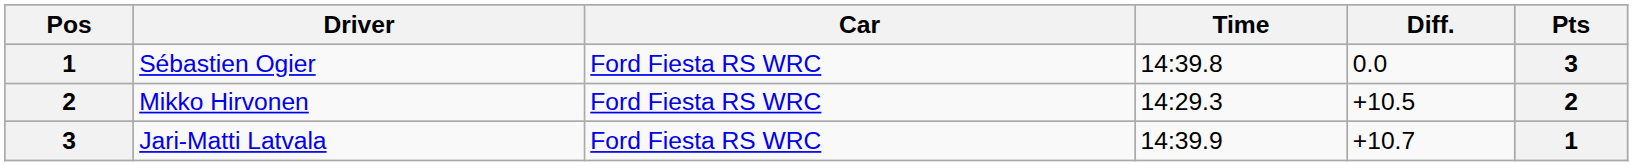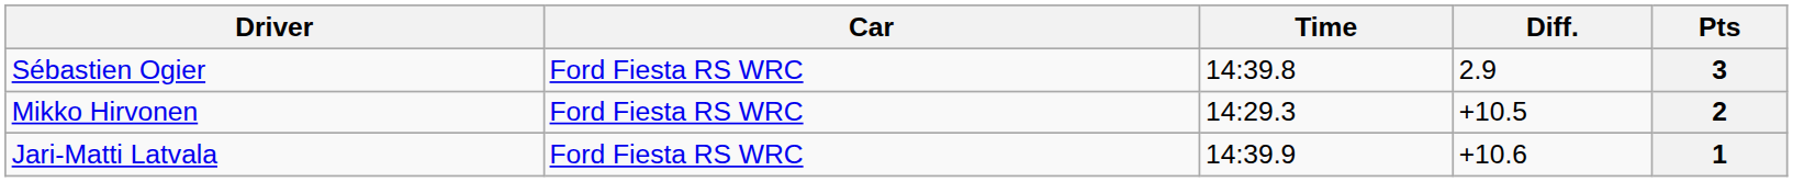 <table class="wikitable" width=80% style="text-align: left; font-size: 90%; max-width: 950px;">
 <tr>
-<th>Pos</th>
 <th>Driver</th>
 <th>Car</th>
 <th>Time</th>
 <th>Diff.</th>
 <th>Pts</th>
 </tr>
 <tr>
-<th>1</th>
 <td> <a href='#'>Sébastien Ogier</a></td>
 <td><a href='#'>Ford Fiesta RS WRC</a></td>
 <td>14:39.8</td>
-<td>0.0</td>
+<td>2.9</td>
 <th><strong>3</strong></th>
 </tr>
 <tr>
-<th>2</th>
 <td> <a href='#'>Mikko Hirvonen</a></td>
 <td><a href='#'>Ford Fiesta RS WRC</a></td>
 <td>14:29.3</td>
 <td>+10.5</td>
 <th><strong>2</strong></th>
 </tr>
 <tr>
-<th>3</th>
 <td> <a href='#'>Jari-Matti Latvala</a></td>
 <td><a href='#'>Ford Fiesta RS WRC</a></td>
 <td>14:39.9</td>
-<td>+10.7</td>
+<td>+10.6</td>
 <th><strong>1</strong></th>
 </tr>
 </table>
